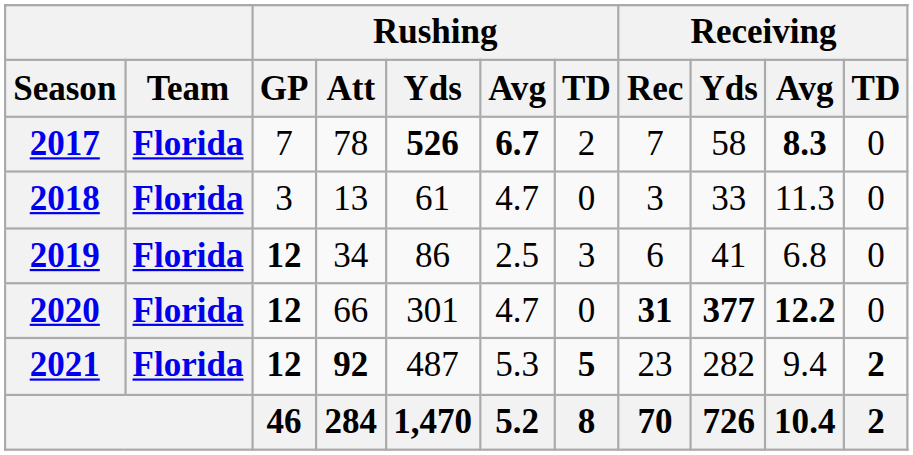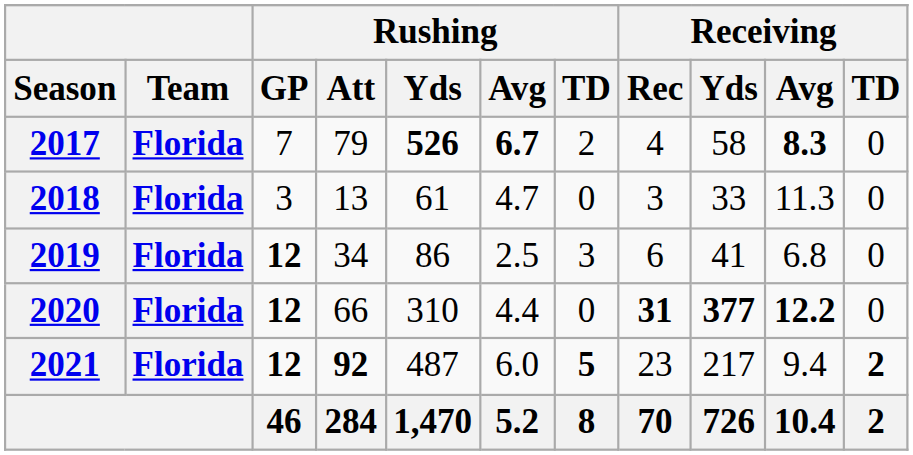 <table class="wikitable" style="text-align:center;">
 <tr>
 </tr>
 <tr>
 <th colspan="2"></th>
 <th colspan="5">Rushing</th>
 <th colspan="6">Receiving</th>
 </tr>
 <tr>
 <th>Season</th>
 <th>Team</th>
 <th>GP</th>
 <th>Att</th>
 <th>Yds</th>
 <th>Avg</th>
 <th>TD</th>
 <th>Rec</th>
 <th>Yds</th>
 <th>Avg</th>
 <th>TD</th>
 </tr>
 <tr>
 <th><a href='#'>2017</a></th>
 <th><a href='#'>Florida</a></th>
 <td>7</td>
-<td>78</td>
+<td>79</td>
 <td><strong>526</strong></td>
 <td><strong>6.7</strong></td>
 <td>2</td>
-<td>7</td>
+<td>4</td>
 <td>58</td>
 <td><strong>8.3</strong></td>
 <td>0</td>
 </tr>
 <tr>
 <th><a href='#'>2018</a></th>
 <th><a href='#'>Florida</a></th>
 <td>3</td>
 <td>13</td>
 <td>61</td>
 <td>4.7</td>
 <td>0</td>
 <td>3</td>
 <td>33</td>
 <td>11.3</td>
 <td>0</td>
 </tr>
 <tr>
 <th><a href='#'>2019</a></th>
 <th><a href='#'>Florida</a></th>
 <td><strong>12</strong></td>
 <td>34</td>
 <td>86</td>
 <td>2.5</td>
 <td>3</td>
 <td>6</td>
 <td>41</td>
 <td>6.8</td>
 <td>0</td>
 </tr>
 <tr>
 <th><a href='#'>2020</a></th>
 <th><a href='#'>Florida</a></th>
 <td><strong>12</strong></td>
 <td>66</td>
-<td>301</td>
-<td>4.7</td>
+<td>310</td>
+<td>4.4</td>
 <td>0</td>
 <td><strong>31</strong></td>
 <td><strong>377</strong></td>
 <td><strong>12.2</strong></td>
 <td>0</td>
 </tr>
 <tr>
 <th><a href='#'>2021</a></th>
 <th><a href='#'>Florida</a></th>
 <td><strong>12</strong></td>
 <td><strong>92</strong></td>
 <td>487</td>
-<td>5.3</td>
+<td>6.0</td>
 <td><strong>5</strong></td>
 <td>23</td>
-<td>282</td>
+<td>217</td>
 <td>9.4</td>
 <td><strong>2</strong></td>
 </tr>
 <tr>
 <th colspan="2"></th>
 <th>46</th>
 <th>284</th>
 <th>1,470</th>
 <th>5.2</th>
 <th>8</th>
 <th>70</th>
 <th>726</th>
 <th>10.4</th>
 <th>2</th>
 </tr>
 </table>
